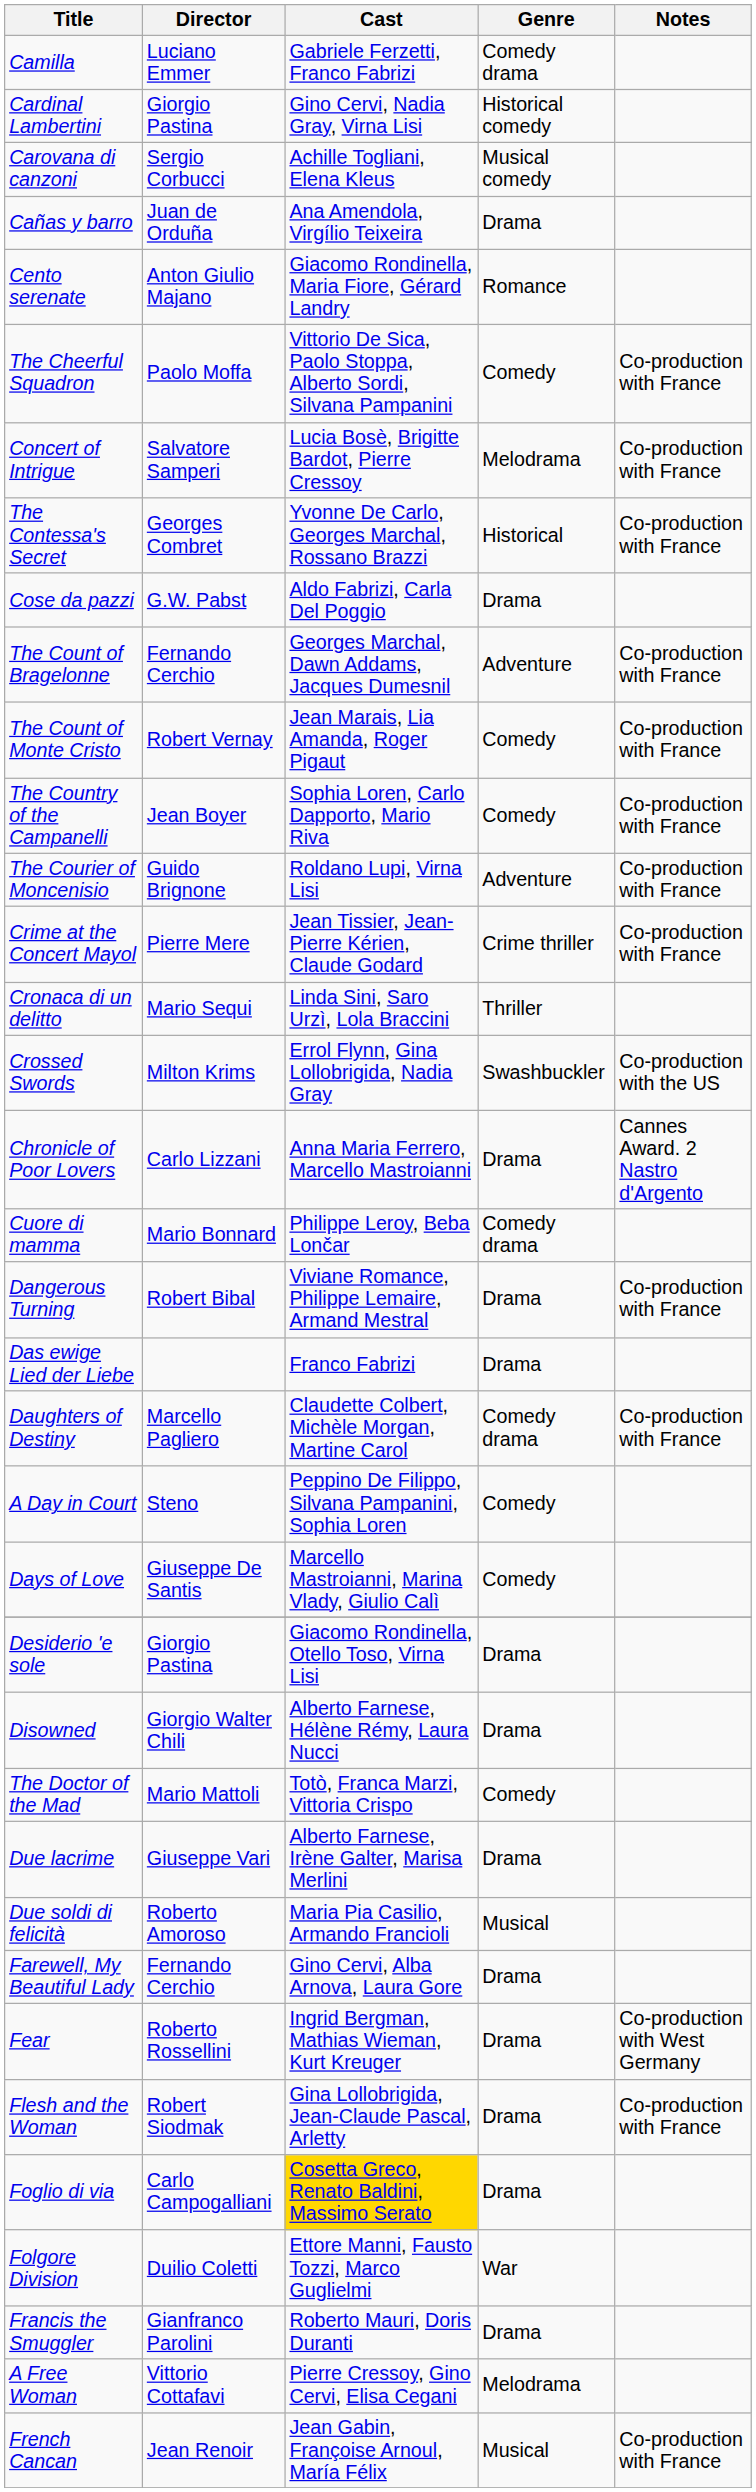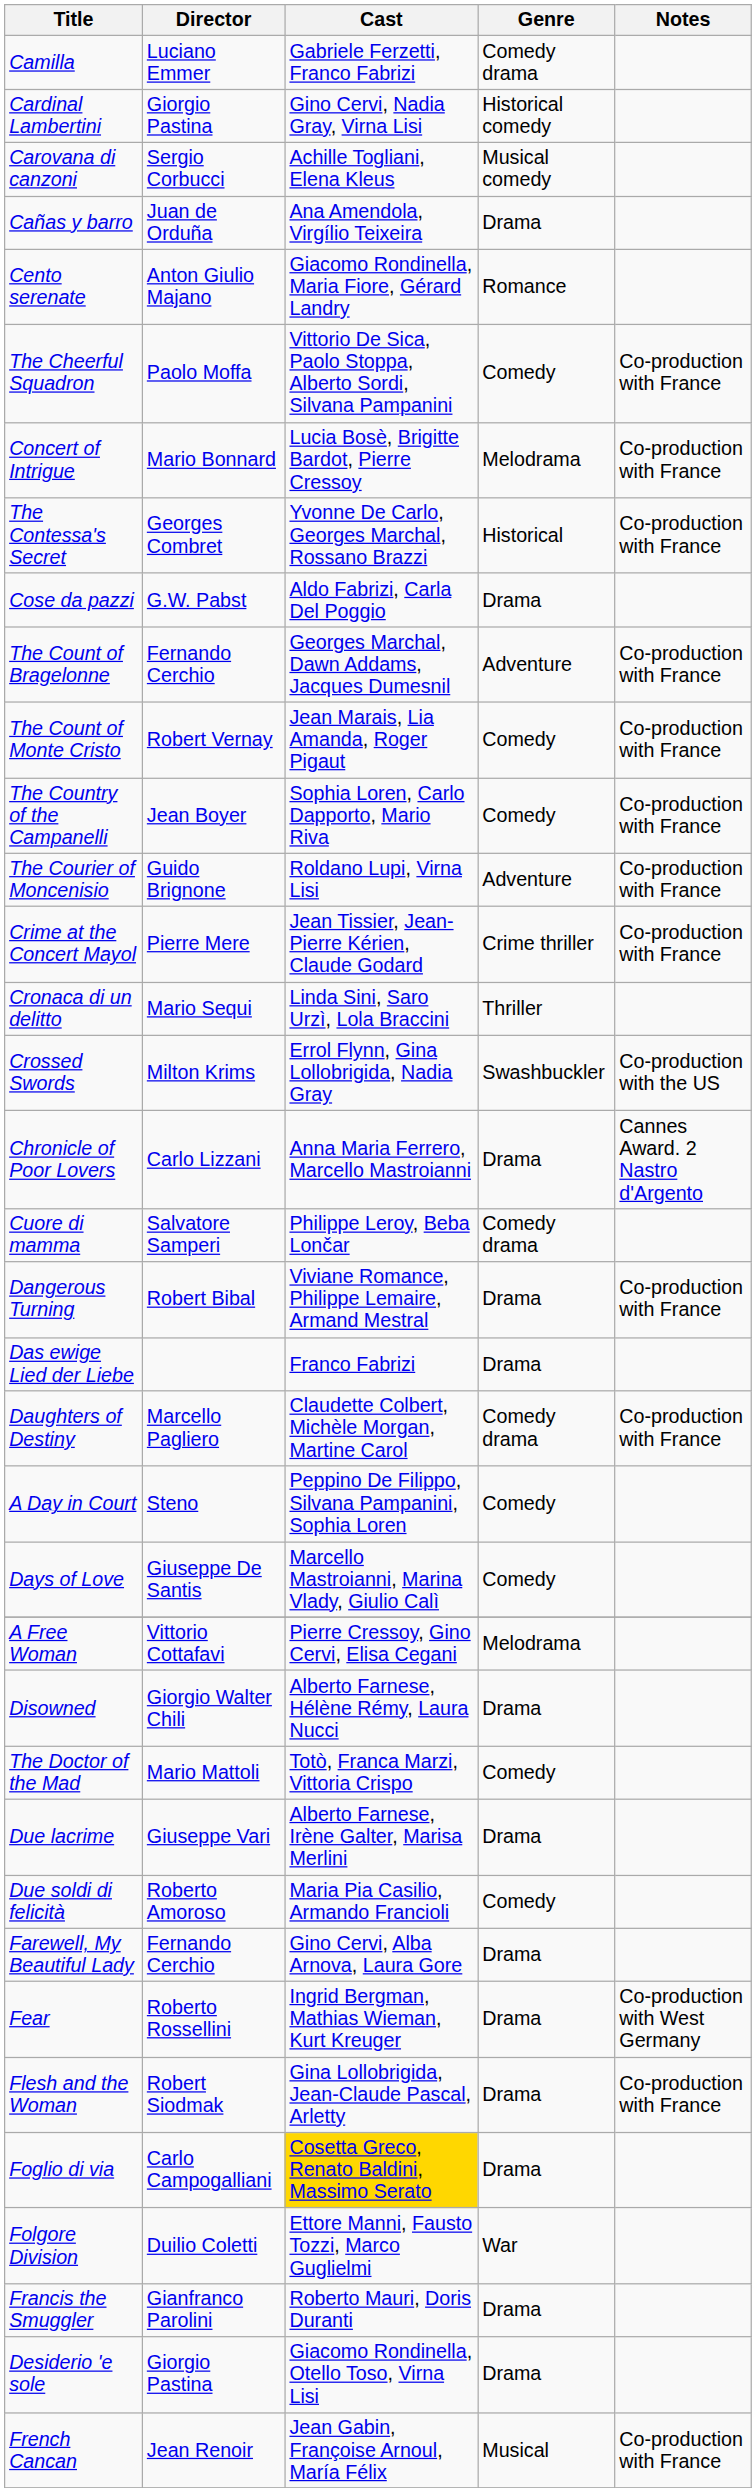 <table class="wikitable">
 <tr>
 <th>Title</th>
 <th>Director</th>
 <th>Cast</th>
 <th>Genre</th>
 <th>Notes</th>
 </tr>
 <tr>
 <td><em><a href='#'>Camilla</a></em></td>
 <td><a href='#'>Luciano Emmer</a></td>
 <td><a href='#'>Gabriele Ferzetti</a>, <a href='#'>Franco Fabrizi</a></td>
 <td>Comedy drama</td>
 <td></td>
 </tr>
 <tr>
 <td><em><a href='#'>Cardinal Lambertini</a></em></td>
 <td><a href='#'>Giorgio Pastina</a></td>
 <td><a href='#'>Gino Cervi</a>, <a href='#'>Nadia Gray</a>, <a href='#'>Virna Lisi</a></td>
 <td>Historical comedy</td>
 <td></td>
 </tr>
 <tr>
 <td><em><a href='#'>Carovana di canzoni</a></em></td>
 <td><a href='#'>Sergio Corbucci</a></td>
 <td><a href='#'>Achille Togliani</a>, <a href='#'>Elena Kleus</a></td>
 <td>Musical comedy</td>
 <td></td>
 </tr>
 <tr>
 <td><em><a href='#'>Cañas y barro</a></em></td>
 <td><a href='#'>Juan de Orduña</a></td>
 <td><a href='#'>Ana Amendola</a>, <a href='#'>Virgílio Teixeira</a></td>
 <td>Drama</td>
 <td></td>
 </tr>
 <tr>
 <td><em><a href='#'>Cento serenate</a></em></td>
 <td><a href='#'>Anton Giulio Majano</a></td>
 <td><a href='#'>Giacomo Rondinella</a>, <a href='#'>Maria Fiore</a>, <a href='#'>Gérard Landry</a></td>
 <td>Romance</td>
 <td></td>
 </tr>
 <tr>
 <td><em><a href='#'>The Cheerful Squadron</a></em></td>
 <td><a href='#'>Paolo Moffa</a></td>
 <td><a href='#'>Vittorio De Sica</a>, <a href='#'>Paolo Stoppa</a>, <a href='#'>Alberto Sordi</a>, <a href='#'>Silvana Pampanini</a></td>
 <td>Comedy</td>
 <td>Co-production with France</td>
 </tr>
 <tr>
 <td><em><a href='#'>Concert of Intrigue</a></em></td>
-<td><a href='#'>Salvatore Samperi</a></td>
+<td><a href='#'>Mario Bonnard</a></td>
 <td><a href='#'>Lucia Bosè</a>, <a href='#'>Brigitte Bardot</a>, <a href='#'>Pierre Cressoy</a></td>
 <td>Melodrama</td>
 <td>Co-production with France</td>
 </tr>
 <tr>
 <td><em><a href='#'>The Contessa's Secret</a></em></td>
 <td><a href='#'>Georges Combret</a></td>
 <td><a href='#'>Yvonne De Carlo</a>, <a href='#'>Georges Marchal</a>, <a href='#'>Rossano Brazzi</a></td>
 <td>Historical</td>
 <td>Co-production with France</td>
 </tr>
 <tr>
 <td><em><a href='#'>Cose da pazzi</a></em></td>
 <td><a href='#'>G.W. Pabst</a></td>
 <td><a href='#'>Aldo Fabrizi</a>, <a href='#'>Carla Del Poggio</a></td>
 <td>Drama</td>
 <td></td>
 </tr>
 <tr>
 <td><em><a href='#'>The Count of Bragelonne</a></em></td>
 <td><a href='#'>Fernando Cerchio</a></td>
 <td><a href='#'>Georges Marchal</a>, <a href='#'>Dawn Addams</a>, <a href='#'>Jacques Dumesnil</a></td>
 <td>Adventure</td>
 <td>Co-production with France</td>
 </tr>
 <tr>
 <td><em><a href='#'>The Count of Monte Cristo</a></em></td>
 <td><a href='#'>Robert Vernay</a></td>
 <td><a href='#'>Jean Marais</a>, <a href='#'>Lia Amanda</a>, <a href='#'>Roger Pigaut</a></td>
 <td>Comedy</td>
 <td>Co-production with France</td>
 </tr>
 <tr>
 <td><em><a href='#'>The Country of the Campanelli</a></em></td>
 <td><a href='#'>Jean Boyer</a></td>
 <td><a href='#'>Sophia Loren</a>, <a href='#'>Carlo Dapporto</a>, <a href='#'>Mario Riva</a></td>
 <td>Comedy</td>
 <td>Co-production with France</td>
 </tr>
 <tr>
 <td><em><a href='#'>The Courier of Moncenisio</a></em></td>
 <td><a href='#'>Guido Brignone</a></td>
 <td><a href='#'>Roldano Lupi</a>, <a href='#'>Virna Lisi</a></td>
 <td>Adventure</td>
 <td>Co-production with France</td>
 </tr>
 <tr>
 <td><em><a href='#'>Crime at the Concert Mayol</a></em></td>
 <td><a href='#'>Pierre Mere</a></td>
 <td><a href='#'>Jean Tissier</a>, <a href='#'>Jean-Pierre Kérien</a>, <a href='#'>Claude Godard</a></td>
 <td>Crime thriller</td>
 <td>Co-production with France</td>
 </tr>
 <tr>
 <td><em><a href='#'>Cronaca di un delitto</a></em></td>
 <td><a href='#'>Mario Sequi</a></td>
 <td><a href='#'>Linda Sini</a>, <a href='#'>Saro Urzì</a>, <a href='#'>Lola Braccini</a></td>
 <td>Thriller</td>
 <td></td>
 </tr>
 <tr>
 <td><em><a href='#'>Crossed Swords</a></em></td>
 <td><a href='#'>Milton Krims</a></td>
 <td><a href='#'>Errol Flynn</a>, <a href='#'>Gina Lollobrigida</a>, <a href='#'>Nadia Gray</a></td>
 <td>Swashbuckler</td>
 <td>Co-production with the US</td>
 </tr>
 <tr>
 <td><em><a href='#'>Chronicle of Poor Lovers</a></em></td>
 <td><a href='#'>Carlo Lizzani</a></td>
 <td><a href='#'>Anna Maria Ferrero</a>, <a href='#'>Marcello Mastroianni</a></td>
 <td>Drama</td>
 <td>Cannes Award. 2 <a href='#'>Nastro d'Argento</a></td>
 </tr>
 <tr>
 <td><em><a href='#'>Cuore di mamma</a></em></td>
-<td><a href='#'>Mario Bonnard</a></td>
+<td><a href='#'>Salvatore Samperi</a></td>
 <td><a href='#'>Philippe Leroy</a>, <a href='#'>Beba Lončar</a></td>
 <td>Comedy drama</td>
 <td></td>
 </tr>
 <tr>
 <td><em><a href='#'>Dangerous Turning</a></em></td>
 <td><a href='#'>Robert Bibal</a></td>
 <td><a href='#'>Viviane Romance</a>, <a href='#'>Philippe Lemaire</a>, <a href='#'>Armand Mestral</a></td>
 <td>Drama</td>
 <td>Co-production with France</td>
 </tr>
 <tr>
 <td><em><a href='#'>Das ewige Lied der Liebe</a></em></td>
 <td></td>
 <td><a href='#'>Franco Fabrizi</a></td>
 <td>Drama</td>
 <td></td>
 </tr>
 <tr>
 <td><em><a href='#'>Daughters of Destiny</a></em></td>
 <td><a href='#'>Marcello Pagliero</a></td>
 <td><a href='#'>Claudette Colbert</a>, <a href='#'>Michèle Morgan</a>, <a href='#'>Martine Carol</a></td>
 <td>Comedy drama</td>
 <td>Co-production with France</td>
 </tr>
 <tr>
 <td><em><a href='#'>A Day in Court</a></em></td>
 <td><a href='#'>Steno</a></td>
 <td><a href='#'>Peppino De Filippo</a>, <a href='#'>Silvana Pampanini</a>, <a href='#'>Sophia Loren</a></td>
 <td>Comedy</td>
 <td></td>
 </tr>
 <tr>
 <td><em><a href='#'>Days of Love</a></em></td>
 <td><a href='#'>Giuseppe De Santis</a></td>
 <td><a href='#'>Marcello Mastroianni</a>, <a href='#'>Marina Vlady</a>, <a href='#'>Giulio Calì</a></td>
 <td>Comedy</td>
 <td></td>
 </tr>
 <tr>
 </tr>
 <tr>
-<td><em><a href='#'>Desiderio 'e sole</a></em></td>
-<td><a href='#'>Giorgio Pastina</a></td>
-<td><a href='#'>Giacomo Rondinella</a>, <a href='#'>Otello Toso</a>, <a href='#'>Virna Lisi</a></td>
-<td>Drama</td>
+<td><em><a href='#'>A Free Woman</a></em></td>
+<td><a href='#'>Vittorio Cottafavi</a></td>
+<td><a href='#'>Pierre Cressoy</a>, <a href='#'>Gino Cervi</a>, <a href='#'>Elisa Cegani</a></td>
+<td>Melodrama</td>
 <td></td>
 </tr>
 <tr>
 <td><em><a href='#'>Disowned</a></em></td>
 <td><a href='#'>Giorgio Walter Chili</a></td>
 <td><a href='#'>Alberto Farnese</a>, <a href='#'>Hélène Rémy</a>, <a href='#'>Laura Nucci</a></td>
 <td>Drama</td>
 <td></td>
 </tr>
 <tr>
 <td><em><a href='#'>The Doctor of the Mad</a></em></td>
 <td><a href='#'>Mario Mattoli</a></td>
 <td><a href='#'>Totò</a>, <a href='#'>Franca Marzi</a>, <a href='#'>Vittoria Crispo</a></td>
 <td>Comedy</td>
 <td></td>
 </tr>
 <tr>
 <td><em><a href='#'>Due lacrime</a></em></td>
 <td><a href='#'>Giuseppe Vari</a></td>
 <td><a href='#'>Alberto Farnese</a>, <a href='#'>Irène Galter</a>, <a href='#'>Marisa Merlini</a></td>
 <td>Drama</td>
 <td></td>
 </tr>
 <tr>
 <td><em><a href='#'>Due soldi di felicità</a></em></td>
 <td><a href='#'>Roberto Amoroso</a></td>
 <td><a href='#'>Maria Pia Casilio</a>, <a href='#'>Armando Francioli</a></td>
-<td>Musical</td>
+<td>Comedy</td>
 <td></td>
 </tr>
 <tr>
 <td><em><a href='#'>Farewell, My Beautiful Lady</a></em></td>
 <td><a href='#'>Fernando Cerchio</a></td>
 <td><a href='#'>Gino Cervi</a>, <a href='#'>Alba Arnova</a>, <a href='#'>Laura Gore</a></td>
 <td>Drama</td>
 <td></td>
 </tr>
 <tr>
 <td><em><a href='#'>Fear</a></em></td>
 <td><a href='#'>Roberto Rossellini</a></td>
 <td><a href='#'>Ingrid Bergman</a>, <a href='#'>Mathias Wieman</a>, <a href='#'>Kurt Kreuger</a></td>
 <td>Drama</td>
 <td>Co-production with West Germany</td>
 </tr>
 <tr>
 <td><em><a href='#'>Flesh and the Woman</a></em></td>
 <td><a href='#'>Robert Siodmak</a></td>
 <td><a href='#'>Gina Lollobrigida</a>, <a href='#'>Jean-Claude Pascal</a>, <a href='#'>Arletty</a></td>
 <td>Drama</td>
 <td>Co-production with France</td>
 </tr>
 <tr>
 <td><em><a href='#'>Foglio di via</a></em></td>
 <td><a href='#'>Carlo Campogalliani</a></td>
 <td style="background: gold;"><a href='#'>Cosetta Greco</a>, <a href='#'>Renato Baldini</a>, <a href='#'>Massimo Serato</a></td>
 <td>Drama</td>
 <td></td>
 </tr>
 <tr>
 <td><em><a href='#'>Folgore Division</a></em></td>
 <td><a href='#'>Duilio Coletti</a></td>
 <td><a href='#'>Ettore Manni</a>, <a href='#'>Fausto Tozzi</a>, <a href='#'>Marco Guglielmi</a></td>
 <td>War</td>
 <td></td>
 </tr>
 <tr>
 <td><em><a href='#'>Francis the Smuggler</a></em></td>
 <td><a href='#'>Gianfranco Parolini</a></td>
 <td><a href='#'>Roberto Mauri</a>, <a href='#'>Doris Duranti</a></td>
 <td>Drama</td>
 <td></td>
 </tr>
 <tr>
-<td><em><a href='#'>A Free Woman</a></em></td>
-<td><a href='#'>Vittorio Cottafavi</a></td>
-<td><a href='#'>Pierre Cressoy</a>, <a href='#'>Gino Cervi</a>, <a href='#'>Elisa Cegani</a></td>
-<td>Melodrama</td>
+<td><em><a href='#'>Desiderio 'e sole</a></em></td>
+<td><a href='#'>Giorgio Pastina</a></td>
+<td><a href='#'>Giacomo Rondinella</a>, <a href='#'>Otello Toso</a>, <a href='#'>Virna Lisi</a></td>
+<td>Drama</td>
 <td></td>
 </tr>
 <tr>
 <td><em><a href='#'>French Cancan</a></em></td>
 <td><a href='#'>Jean Renoir</a></td>
 <td><a href='#'>Jean Gabin</a>, <a href='#'>Françoise Arnoul</a>, <a href='#'>María Félix</a></td>
 <td>Musical</td>
 <td>Co-production with France</td>
 </tr>
 <tr>
 </tr>
 </table>
